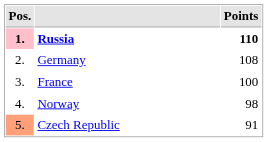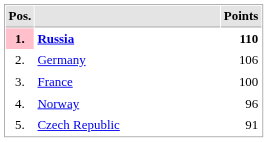 <table cellspacing="1" cellpadding="3" style="border:1px solid #AAAAAA;font-size:90%">
 <tr bgcolor="#E4E4E4">
 <th style="border-bottom:1px solid #AAAAAA" width=10>Pos.</th>
 <th style="border-bottom:1px solid #AAAAAA" width=200></th>
 <th style="border-bottom:1px solid #AAAAAA" width=20>Points</th>
 </tr>
 <tr>
 <td align="center" style="background: pink;"><strong>1.</strong></td>
 <td> <strong><a href='#'>Russia</a></strong></td>
 <td align="right"><strong>110</strong></td>
 </tr>
 <tr>
 <td align="center">2.</td>
 <td> <a href='#'>Germany</a></td>
-<td align="right">108</td>
+<td align="right">106</td>
 </tr>
 <tr>
 <td align="center">3.</td>
 <td> <a href='#'>France</a></td>
 <td align="right">100</td>
 </tr>
 <tr>
 <td align="center">4.</td>
 <td> <a href='#'>Norway</a></td>
-<td align="right">98</td>
+<td align="right">96</td>
 </tr>
 <tr>
-<td align="center" style="background: lightsalmon;">5.</td>
+<td align="center">5.</td>
 <td> <a href='#'>Czech Republic</a></td>
 <td align="right">91</td>
 </tr>
 </table>
